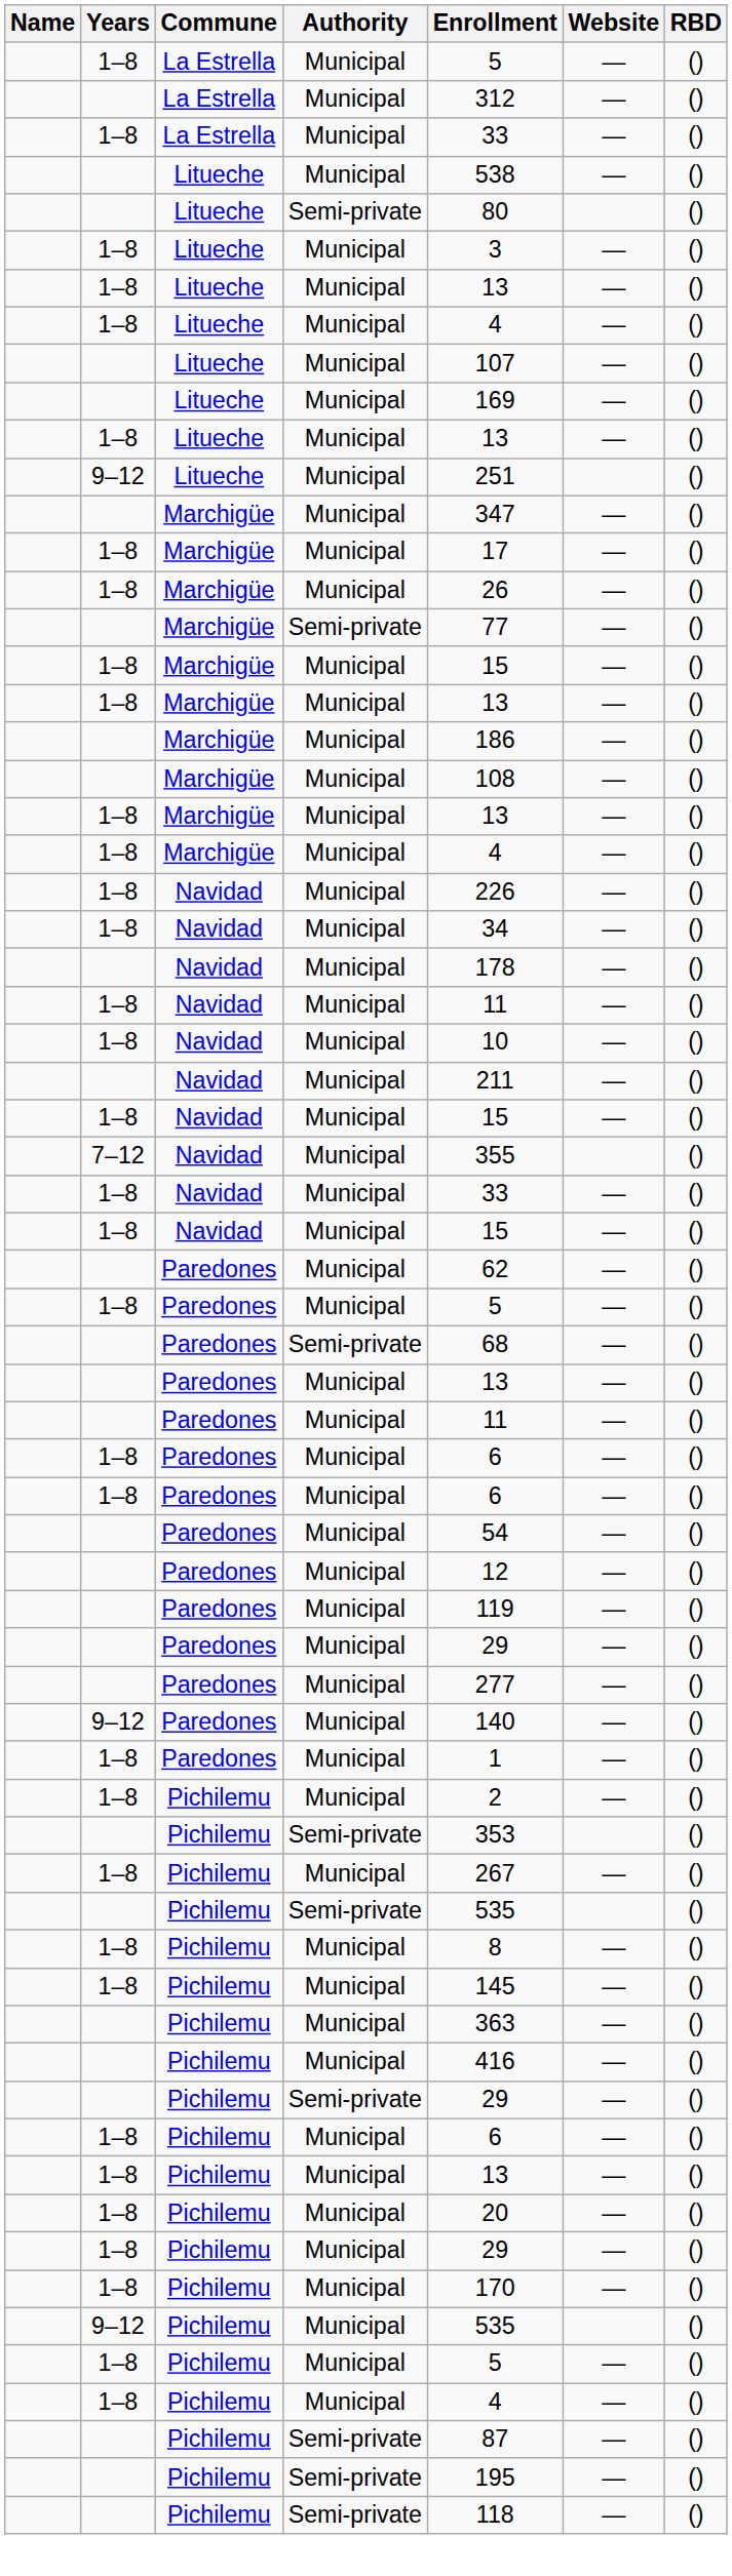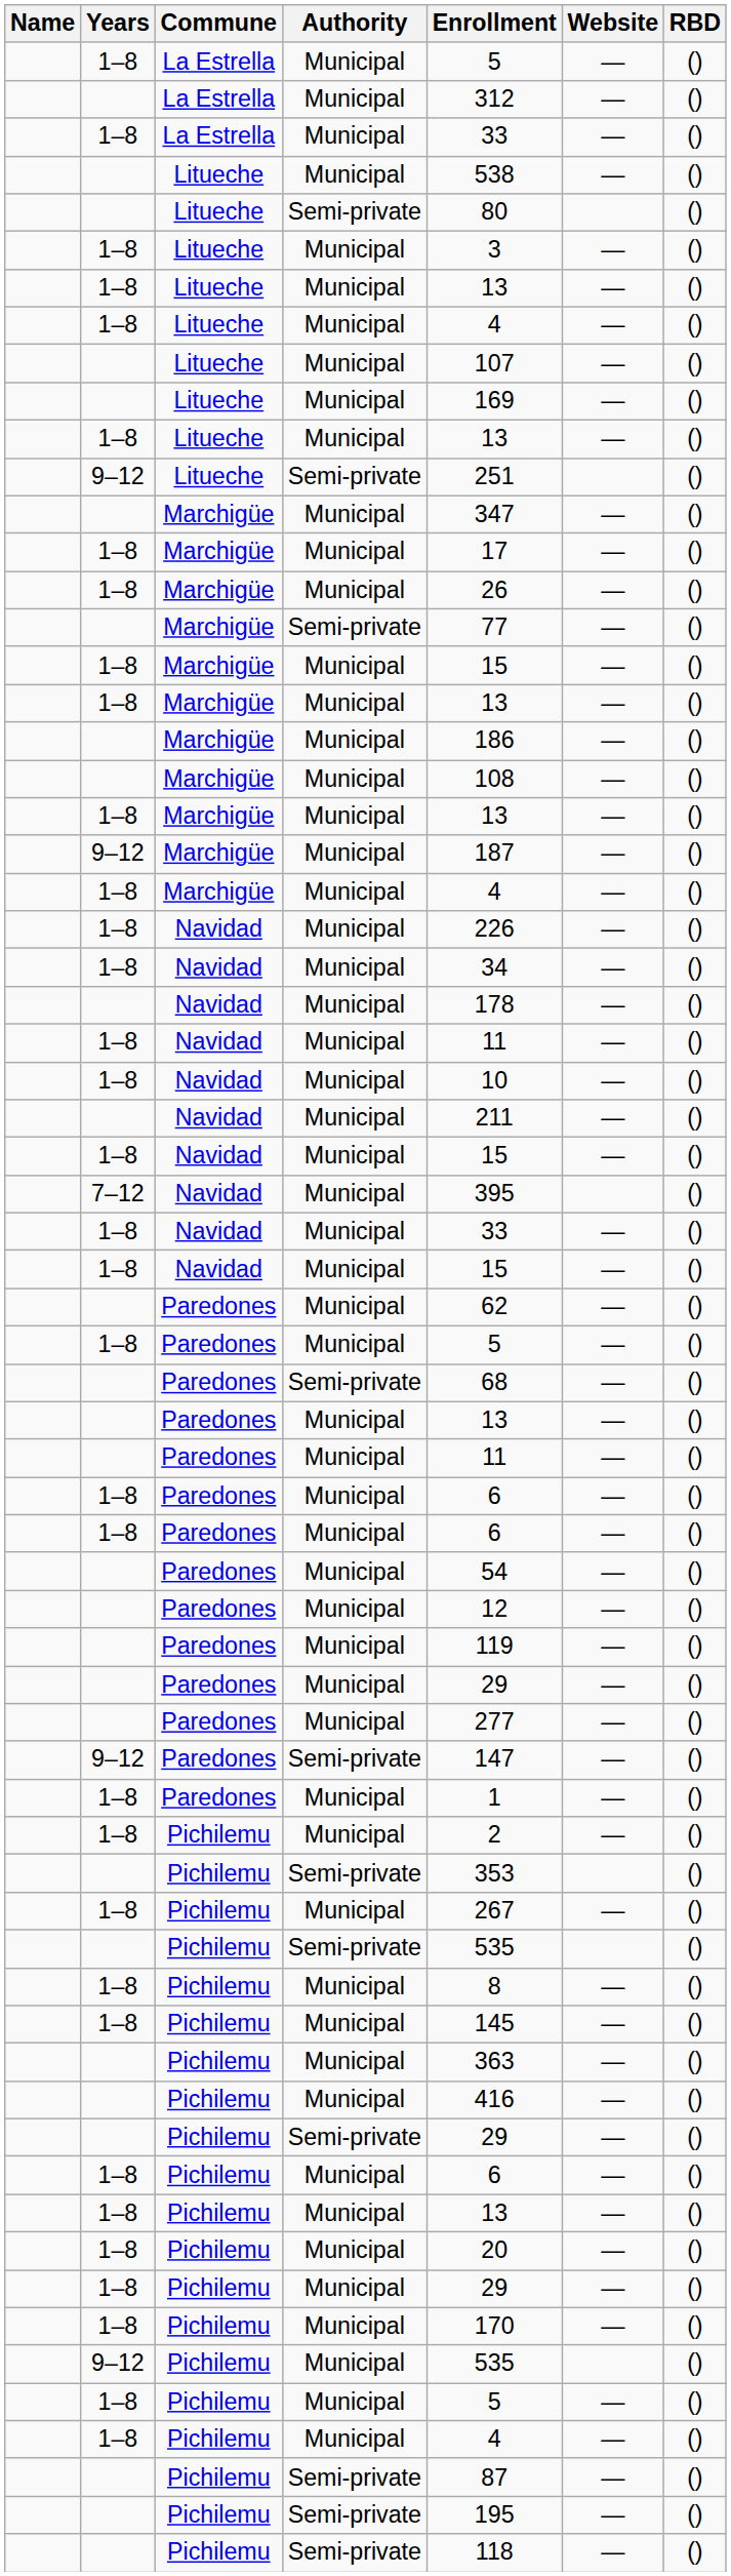 <table class="wikitable sortable" style="text-align:center;">
 <tr>
 <th scope="col">Name</th>
 <th scope="col">Years</th>
 <th scope="col">Commune</th>
 <th scope="col">Authority</th>
 <th scope="col">Enrollment</th>
 <th scope="col" class="unsortable">Website</th>
 <th scope="col">RBD</th>
 </tr>
 <tr>
 <td scope="row" style="text-align:left;"></td>
 <td>1–8</td>
 <td><a href='#'>La Estrella</a></td>
 <td>Municipal</td>
 <td>5</td>
 <td>—</td>
 <td> ()</td>
 </tr>
 <tr>
 <td scope="row" style="text-align:left;"></td>
 <td></td>
 <td><a href='#'>La Estrella</a></td>
 <td>Municipal</td>
 <td>312</td>
 <td>—</td>
 <td> ()</td>
 </tr>
 <tr>
 <td scope="row" style="text-align:left;"></td>
 <td>1–8</td>
 <td><a href='#'>La Estrella</a></td>
 <td>Municipal</td>
 <td>33</td>
 <td>—</td>
 <td> ()</td>
 </tr>
 <tr>
 <td scope="row" style="text-align:left;"></td>
 <td></td>
 <td><a href='#'>Litueche</a></td>
 <td>Municipal</td>
 <td>538</td>
 <td>—</td>
 <td> ()</td>
 </tr>
 <tr>
 <td scope="row" style="text-align:left;"></td>
 <td></td>
 <td><a href='#'>Litueche</a></td>
 <td>Semi-private</td>
 <td>80</td>
 <td></td>
 <td> ()</td>
 </tr>
 <tr>
 <td scope="row" style="text-align:left;"></td>
 <td>1–8</td>
 <td><a href='#'>Litueche</a></td>
 <td>Municipal</td>
 <td>3</td>
 <td>—</td>
 <td> ()</td>
 </tr>
 <tr>
 <td scope="row" style="text-align:left;"></td>
 <td>1–8</td>
 <td><a href='#'>Litueche</a></td>
 <td>Municipal</td>
 <td>13</td>
 <td>—</td>
 <td> ()</td>
 </tr>
 <tr>
 <td scope="row" style="text-align:left;"></td>
 <td>1–8</td>
 <td><a href='#'>Litueche</a></td>
 <td>Municipal</td>
 <td>4</td>
 <td>—</td>
 <td> ()</td>
 </tr>
 <tr>
 <td scope="row" style="text-align:left;"></td>
 <td></td>
 <td><a href='#'>Litueche</a></td>
 <td>Municipal</td>
 <td>107</td>
 <td>—</td>
 <td> ()</td>
 </tr>
 <tr>
 <td scope="row" style="text-align:left;"></td>
 <td></td>
 <td><a href='#'>Litueche</a></td>
 <td>Municipal</td>
 <td>169</td>
 <td>—</td>
 <td> ()</td>
 </tr>
 <tr>
 <td scope="row" style="text-align:left;"></td>
 <td>1–8</td>
 <td><a href='#'>Litueche</a></td>
 <td>Municipal</td>
 <td>13</td>
 <td>—</td>
 <td> ()</td>
 </tr>
 <tr Prekínder>
 <td scope="row" style="text-align:left;"></td>
 <td>9–12</td>
 <td><a href='#'>Litueche</a></td>
-<td>Municipal</td>
+<td>Semi-private</td>
 <td>251</td>
 <td><span></span></td>
 <td> ()</td>
 </tr>
 <tr>
 <td scope="row" style="text-align:left;"></td>
 <td></td>
 <td><a href='#'>Marchigüe</a></td>
 <td>Municipal</td>
 <td>347</td>
 <td>—</td>
 <td> ()</td>
 </tr>
 <tr>
 <td scope="row" style="text-align:left;"></td>
 <td>1–8</td>
 <td><a href='#'>Marchigüe</a></td>
 <td>Municipal</td>
 <td>17</td>
 <td>—</td>
 <td> ()</td>
 </tr>
 <tr>
 <td scope="row" style="text-align:left;"></td>
 <td>1–8</td>
 <td><a href='#'>Marchigüe</a></td>
 <td>Municipal</td>
 <td>26</td>
 <td>—</td>
 <td> ()</td>
 </tr>
 <tr>
 <td scope="row" style="text-align:left;"></td>
 <td></td>
 <td><a href='#'>Marchigüe</a></td>
 <td>Semi-private</td>
 <td>77</td>
 <td>—</td>
 <td> ()</td>
 </tr>
 <tr>
 <td scope="row" style="text-align:left;"></td>
 <td>1–8</td>
 <td><a href='#'>Marchigüe</a></td>
 <td>Municipal</td>
 <td>15</td>
 <td>—</td>
 <td> ()</td>
 </tr>
 <tr>
 <td scope="row" style="text-align:left;"></td>
 <td>1–8</td>
 <td><a href='#'>Marchigüe</a></td>
 <td>Municipal</td>
 <td>13</td>
 <td>—</td>
 <td> ()</td>
 </tr>
 <tr>
 <td scope="row" style="text-align:left;"></td>
 <td></td>
 <td><a href='#'>Marchigüe</a></td>
 <td>Municipal</td>
 <td>186</td>
 <td>—</td>
 <td> ()</td>
 </tr>
 <tr>
 <td scope="row" style="text-align:left;"></td>
 <td></td>
 <td><a href='#'>Marchigüe</a></td>
 <td>Municipal</td>
 <td>108</td>
 <td>—</td>
 <td> ()</td>
 </tr>
 <tr>
 <td scope="row" style="text-align:left;"></td>
 <td>1–8</td>
 <td><a href='#'>Marchigüe</a></td>
 <td>Municipal</td>
 <td>13</td>
 <td>—</td>
 <td> ()</td>
 </tr>
 <tr>
 <td scope="row" style="text-align:left;"></td>
+<td>9–12</td>
+<td><a href='#'>Marchigüe</a></td>
+<td>Municipal</td>
+<td>187</td>
+<td>—</td>
+<td> ()</td>
+</tr>
+<tr>
+<td scope="row" style="text-align:left;"></td>
 <td>1–8</td>
 <td><a href='#'>Marchigüe</a></td>
 <td>Municipal</td>
 <td>4</td>
 <td>—</td>
 <td> ()</td>
 </tr>
 <tr>
 <td scope="row" style="text-align:left;"></td>
 <td>1–8</td>
 <td><a href='#'>Navidad</a></td>
 <td>Municipal</td>
 <td>226</td>
 <td>—</td>
 <td> ()</td>
 </tr>
 <tr>
 <td scope="row" style="text-align:left;"></td>
 <td>1–8</td>
 <td><a href='#'>Navidad</a></td>
 <td>Municipal</td>
 <td>34</td>
 <td>—</td>
 <td> ()</td>
 </tr>
 <tr>
 <td scope="row" style="text-align:left;"></td>
 <td></td>
 <td><a href='#'>Navidad</a></td>
 <td>Municipal</td>
 <td>178</td>
 <td>—</td>
 <td> ()</td>
 </tr>
 <tr>
 <td scope="row" style="text-align:left;"></td>
 <td>1–8</td>
 <td><a href='#'>Navidad</a></td>
 <td>Municipal</td>
 <td>11</td>
 <td>—</td>
 <td> ()</td>
 </tr>
 <tr>
 <td scope="row" style="text-align:left;"></td>
 <td>1–8</td>
 <td><a href='#'>Navidad</a></td>
 <td>Municipal</td>
 <td>10</td>
 <td>—</td>
 <td> ()</td>
 </tr>
 <tr>
 <td scope="row" style="text-align:left;"></td>
 <td></td>
 <td><a href='#'>Navidad</a></td>
 <td>Municipal</td>
 <td>211</td>
 <td>—</td>
 <td> ()</td>
 </tr>
 <tr>
 <td scope="row" style="text-align:left;"></td>
 <td>1–8</td>
 <td><a href='#'>Navidad</a></td>
 <td>Municipal</td>
 <td>15</td>
 <td>—</td>
 <td> ()</td>
 </tr>
 <tr>
 <td scope="row" style="text-align:left;"></td>
 <td>7–12</td>
 <td><a href='#'>Navidad</a></td>
 <td>Municipal</td>
-<td>355</td>
+<td>395</td>
 <td><span></span></td>
 <td> ()</td>
 </tr>
 <tr>
 <td scope="row" style="text-align:left;"></td>
 <td>1–8</td>
 <td><a href='#'>Navidad</a></td>
 <td>Municipal</td>
 <td>33</td>
 <td>—</td>
 <td> ()</td>
 </tr>
 <tr>
 <td scope="row" style="text-align:left;"></td>
 <td>1–8</td>
 <td><a href='#'>Navidad</a></td>
 <td>Municipal</td>
 <td>15</td>
 <td>—</td>
 <td> ()</td>
 </tr>
 <tr>
 <td scope="row" style="text-align:left;"></td>
 <td></td>
 <td><a href='#'>Paredones</a></td>
 <td>Municipal</td>
 <td>62</td>
 <td>—</td>
 <td> ()</td>
 </tr>
 <tr>
 <td scope="row" style="text-align:left;"></td>
 <td>1–8</td>
 <td><a href='#'>Paredones</a></td>
 <td>Municipal</td>
 <td>5</td>
 <td>—</td>
 <td> ()</td>
 </tr>
 <tr>
 <td scope="row" style="text-align:left;"></td>
 <td></td>
 <td><a href='#'>Paredones</a></td>
 <td>Semi-private</td>
 <td>68</td>
 <td>—</td>
 <td> ()</td>
 </tr>
 <tr>
 <td scope="row" style="text-align:left;"></td>
 <td></td>
 <td><a href='#'>Paredones</a></td>
 <td>Municipal</td>
 <td>13</td>
 <td>—</td>
 <td> ()</td>
 </tr>
 <tr>
 <td scope="row" style="text-align:left;"></td>
 <td></td>
 <td><a href='#'>Paredones</a></td>
 <td>Municipal</td>
 <td>11</td>
 <td>—</td>
 <td> ()</td>
 </tr>
 <tr>
 <td scope="row" style="text-align:left;"></td>
 <td>1–8</td>
 <td><a href='#'>Paredones</a></td>
 <td>Municipal</td>
 <td>6</td>
 <td>—</td>
 <td> ()</td>
 </tr>
 <tr>
 <td scope="row" style="text-align:left;"></td>
 <td>1–8</td>
 <td><a href='#'>Paredones</a></td>
 <td>Municipal</td>
 <td>6</td>
 <td>—</td>
 <td> ()</td>
 </tr>
 <tr>
 <td scope="row" style="text-align:left;"></td>
 <td></td>
 <td><a href='#'>Paredones</a></td>
 <td>Municipal</td>
 <td>54</td>
 <td>—</td>
 <td> ()</td>
 </tr>
 <tr>
 <td scope="row" style="text-align:left;"></td>
 <td></td>
 <td><a href='#'>Paredones</a></td>
 <td>Municipal</td>
 <td>12</td>
 <td>—</td>
 <td> ()</td>
 </tr>
 <tr>
 <td scope="row" style="text-align:left;"></td>
 <td></td>
 <td><a href='#'>Paredones</a></td>
 <td>Municipal</td>
 <td>119</td>
 <td>—</td>
 <td> ()</td>
 </tr>
 <tr>
 <td scope="row" style="text-align:left;"></td>
 <td></td>
 <td><a href='#'>Paredones</a></td>
 <td>Municipal</td>
 <td>29</td>
 <td>—</td>
 <td> ()</td>
 </tr>
 <tr>
 <td scope="row" style="text-align:left;"></td>
 <td></td>
 <td><a href='#'>Paredones</a></td>
 <td>Municipal</td>
 <td>277</td>
 <td>—</td>
 <td> ()</td>
 </tr>
 <tr>
 <td scope="row" style="text-align:left;"></td>
 <td>9–12</td>
 <td><a href='#'>Paredones</a></td>
-<td>Municipal</td>
-<td>140</td>
+<td>Semi-private</td>
+<td>147</td>
 <td>—</td>
 <td> ()</td>
 </tr>
 <tr>
 <td scope="row" style="text-align:left;"></td>
 <td>1–8</td>
 <td><a href='#'>Paredones</a></td>
 <td>Municipal</td>
 <td>1</td>
 <td>—</td>
 <td> ()</td>
 </tr>
 <tr>
 <td scope="row" style="text-align:left;"></td>
 <td>1–8</td>
 <td><a href='#'>Pichilemu</a></td>
 <td>Municipal</td>
 <td>2</td>
 <td>—</td>
 <td> ()</td>
 </tr>
 <tr>
 <td scope="row" style="text-align:left;"></td>
 <td></td>
 <td><a href='#'>Pichilemu</a></td>
 <td>Semi-private</td>
 <td>353</td>
 <td><span></span></td>
 <td> ()</td>
 </tr>
 <tr>
 <td scope="row" style="text-align:left;"></td>
 <td>1–8</td>
 <td><a href='#'>Pichilemu</a></td>
 <td>Municipal</td>
 <td>267</td>
 <td>—</td>
 <td> ()</td>
 </tr>
 <tr>
 <td scope="row" style="text-align:left;"></td>
 <td></td>
 <td><a href='#'>Pichilemu</a></td>
 <td>Semi-private</td>
 <td>535</td>
 <td><span></span></td>
 <td> ()</td>
 </tr>
 <tr>
 <td scope="row" style="text-align:left;"></td>
 <td>1–8</td>
 <td><a href='#'>Pichilemu</a></td>
 <td>Municipal</td>
 <td>8</td>
 <td>—</td>
 <td> ()</td>
 </tr>
 <tr>
 <td scope="row" style="text-align:left;"></td>
 <td>1–8</td>
 <td><a href='#'>Pichilemu</a></td>
 <td>Municipal</td>
 <td>145</td>
 <td>—</td>
 <td> ()</td>
 </tr>
 <tr>
 <td scope="row" style="text-align:left;"></td>
 <td></td>
 <td><a href='#'>Pichilemu</a></td>
 <td>Municipal</td>
 <td>363</td>
 <td>—</td>
 <td> ()</td>
 </tr>
 <tr>
 <td scope="row" style="text-align:left;"></td>
 <td></td>
 <td><a href='#'>Pichilemu</a></td>
 <td>Municipal</td>
 <td>416</td>
 <td>—</td>
 <td> ()</td>
 </tr>
 <tr>
 <td scope="row" style="text-align:left;"></td>
 <td></td>
 <td><a href='#'>Pichilemu</a></td>
 <td>Semi-private</td>
 <td>29</td>
 <td>—</td>
 <td> ()</td>
 </tr>
 <tr>
 <td scope="row" style="text-align:left;"></td>
 <td>1–8</td>
 <td><a href='#'>Pichilemu</a></td>
 <td>Municipal</td>
 <td>6</td>
 <td>—</td>
 <td> ()</td>
 </tr>
 <tr>
 <td scope="row" style="text-align:left;"></td>
 <td>1–8</td>
 <td><a href='#'>Pichilemu</a></td>
 <td>Municipal</td>
 <td>13</td>
 <td>—</td>
 <td> ()</td>
 </tr>
 <tr>
 <td scope="row" style="text-align:left;"></td>
 <td>1–8</td>
 <td><a href='#'>Pichilemu</a></td>
 <td>Municipal</td>
 <td>20</td>
 <td>—</td>
 <td> ()</td>
 </tr>
 <tr>
 <td scope="row" style="text-align:left;"></td>
 <td>1–8</td>
 <td><a href='#'>Pichilemu</a></td>
 <td>Municipal</td>
 <td>29</td>
 <td>—</td>
 <td> ()</td>
 </tr>
 <tr>
 <td scope="row" style="text-align:left;"></td>
 <td>1–8</td>
 <td><a href='#'>Pichilemu</a></td>
 <td>Municipal</td>
 <td>170</td>
 <td>—</td>
 <td> ()</td>
 </tr>
 <tr>
 <td scope="row" style="text-align:left;"></td>
 <td>9–12</td>
 <td><a href='#'>Pichilemu</a></td>
 <td>Municipal</td>
 <td>535</td>
 <td><span></span></td>
 <td> ()</td>
 </tr>
 <tr>
 <td scope="row" style="text-align:left;"></td>
 <td>1–8</td>
 <td><a href='#'>Pichilemu</a></td>
 <td>Municipal</td>
 <td>5</td>
 <td>—</td>
 <td> ()</td>
 </tr>
 <tr>
 <td scope="row" style="text-align:left;"></td>
 <td>1–8</td>
 <td><a href='#'>Pichilemu</a></td>
 <td>Municipal</td>
 <td>4</td>
 <td>—</td>
 <td> ()</td>
 </tr>
 <tr>
 <td scope="row" style="text-align:left;"></td>
 <td></td>
 <td><a href='#'>Pichilemu</a></td>
 <td>Semi-private</td>
 <td>87</td>
 <td>—</td>
 <td> ()</td>
 </tr>
 <tr>
 <td scope="row" style="text-align:left;"></td>
 <td></td>
 <td><a href='#'>Pichilemu</a></td>
 <td>Semi-private</td>
 <td>195</td>
 <td>—</td>
 <td> ()</td>
 </tr>
 <tr>
 <td scope="row" style="text-align:left;"></td>
 <td></td>
 <td><a href='#'>Pichilemu</a></td>
 <td>Semi-private</td>
 <td>118</td>
 <td>—</td>
 <td> ()</td>
 </tr>
 </table>
